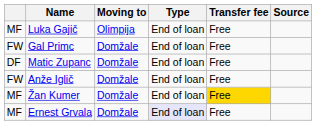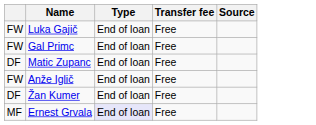 <table class="wikitable sortable" style="font-size:95%;">
 <tr>
 <th></th>
 <th>Name</th>
-<th>Moving to</th>
 <th>Type</th>
 <th>Transfer fee</th>
 <th>Source</th>
 </tr>
 <tr>
-<td>MF</td>
+<td>FW</td>
 <td> <a href='#'>Luka Gajič</a></td>
-<td><a href='#'>Olimpija</a></td>
 <td>End of loan</td>
 <td>Free</td>
 <td></td>
 </tr>
 <tr>
 <td>FW</td>
 <td> <a href='#'>Gal Primc</a></td>
-<td><a href='#'>Domžale</a></td>
 <td>End of loan</td>
 <td>Free</td>
 <td></td>
 </tr>
 <tr>
 <td>DF</td>
 <td> <a href='#'>Matic Zupanc</a></td>
-<td><a href='#'>Domžale</a></td>
 <td>End of loan</td>
 <td>Free</td>
 <td></td>
 </tr>
 <tr>
 <td>FW</td>
 <td> <a href='#'>Anže Iglič</a></td>
-<td><a href='#'>Domžale</a></td>
+<td>End of loan</td>
+<td>Free</td>
+<td></td>
+</tr>
+<tr>
+<td>DF</td>
+<td> <a href='#'>Žan Kumer</a></td>
 <td>End of loan</td>
 <td>Free</td>
 <td></td>
 </tr>
 <tr>
 <td>MF</td>
-<td> <a href='#'>Žan Kumer</a></td>
-<td><a href='#'>Domžale</a></td>
-<td>End of loan</td>
-<td style="background: gold;">Free</td>
-<td></td>
-</tr>
-<tr>
-<td>MF</td>
 <td> <a href='#'>Ernest Grvala</a></td>
-<td><a href='#'>Domžale</a></td>
 <td style="background: lavender;">End of loan</td>
 <td>Free</td>
 <td></td>
 </tr>
 </table>
